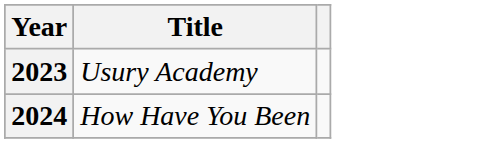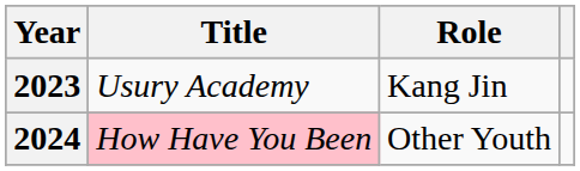 <table class="wikitable sortable plainrowheaders">
 <tr>
 <th scope="col">Year</th>
 <th scope="col">Title</th>
+<th scope="col">Role</th>
 <th scope="col" class="unsortable"></th>
 </tr>
 <tr>
 <th scope="row">2023</th>
 <td><em>Usury Academy</em></td>
+<td>Kang Jin</td>
 <td></td>
 </tr>
 <tr>
 <th scope="row">2024</th>
-<td><em>How Have You Been</em></td>
+<td style="background: pink;"><em>How Have You Been</em></td>
+<td>Other Youth</td>
 <td></td>
 </tr>
 </table>
